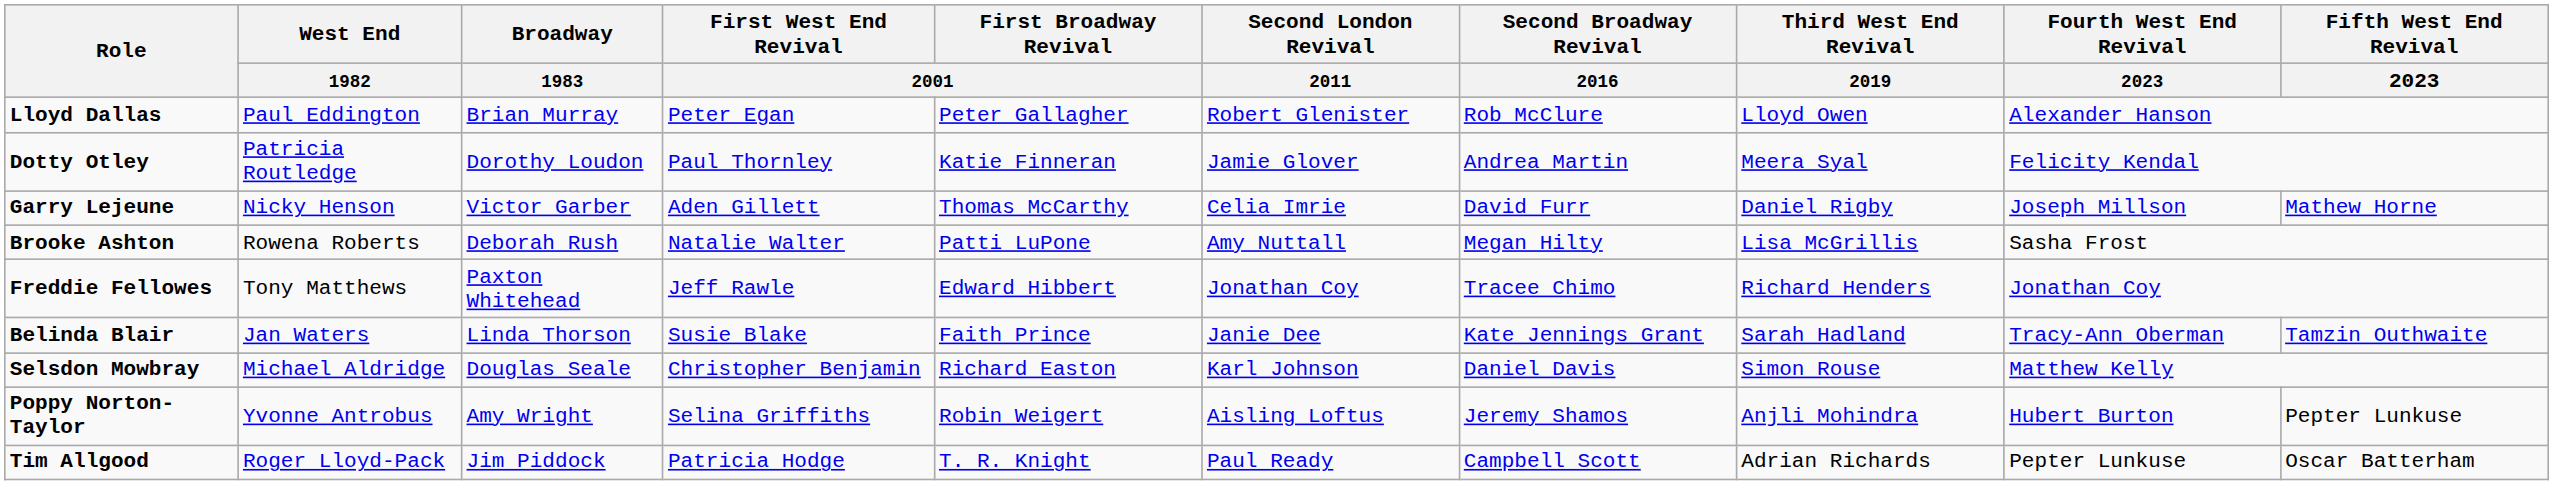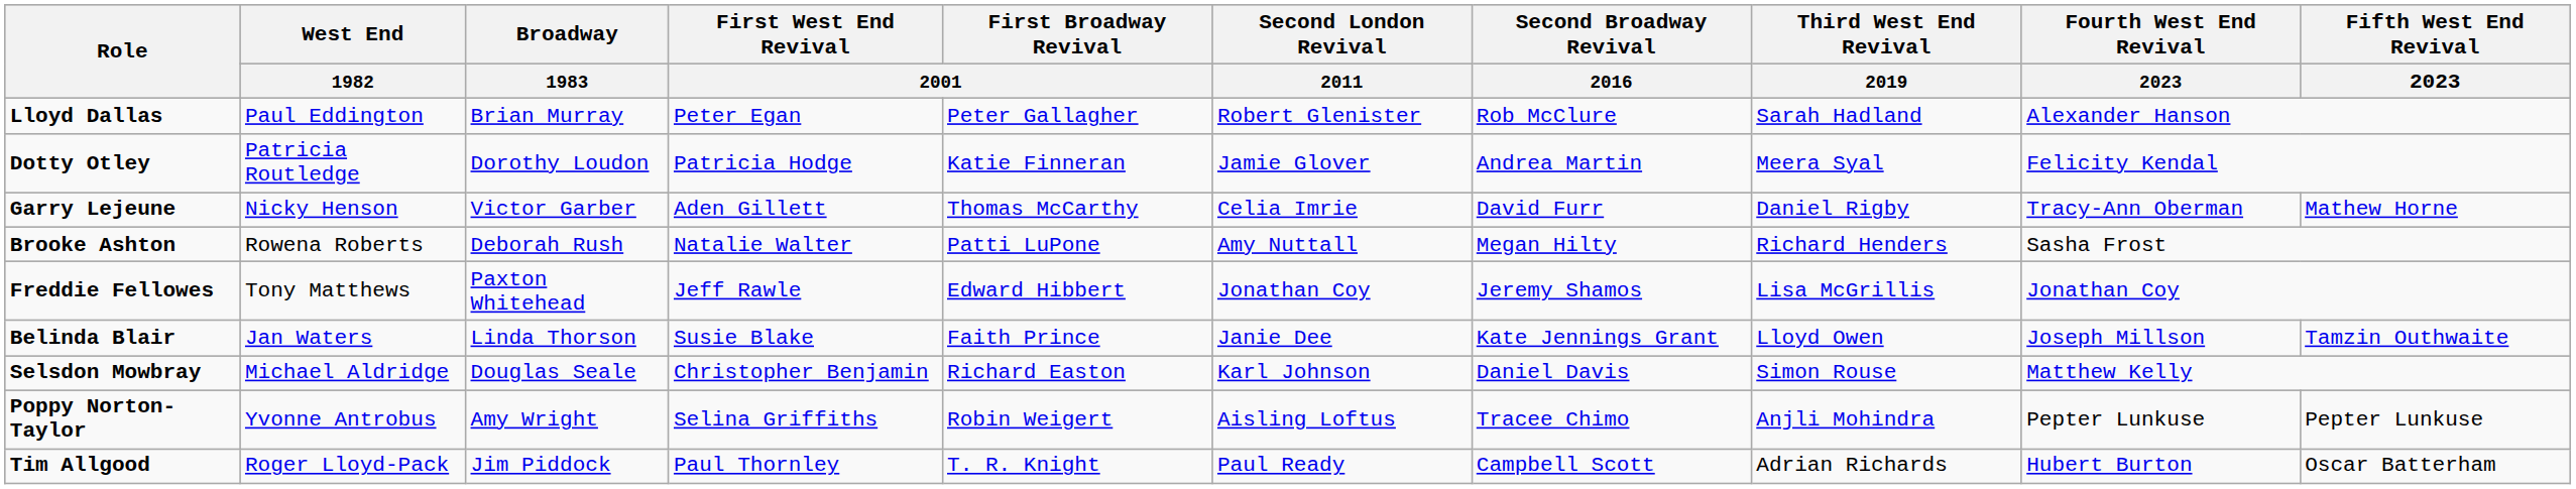 <table class="wikitable">
 <tr>
 <th rowspan="2">Role</th>
 <th>West End</th>
 <th>Broadway</th>
 <th>First West End Revival</th>
 <th>First Broadway Revival</th>
 <th>Second London Revival</th>
 <th>Second Broadway Revival</th>
 <th>Third West End Revival</th>
 <th>Fourth West End Revival</th>
 <th>Fifth West End Revival</th>
 </tr>
 <tr>
 <th><small>1982</small></th>
 <th><small>1983</small></th>
 <th colspan="2"><small>2001</small></th>
 <th><small>2011</small></th>
 <th><small>2016</small></th>
 <th><small>2019</small></th>
 <th><small>2023</small></th>
 <th>2023</th>
 </tr>
 <tr>
 <td><strong>Lloyd Dallas</strong></td>
 <td><a href='#'>Paul Eddington</a></td>
 <td><a href='#'>Brian Murray</a></td>
 <td><a href='#'>Peter Egan</a></td>
 <td><a href='#'>Peter Gallagher</a></td>
 <td><a href='#'>Robert Glenister</a></td>
 <td><a href='#'>Rob McClure</a></td>
-<td><a href='#'>Lloyd Owen</a></td>
+<td><a href='#'>Sarah Hadland</a></td>
 <td colspan="2"><a href='#'>Alexander Hanson</a></td>
 </tr>
 <tr>
 <td><strong>Dotty Otley</strong></td>
 <td><a href='#'>Patricia Routledge</a></td>
 <td><a href='#'>Dorothy Loudon</a></td>
-<td><a href='#'>Paul Thornley</a></td>
+<td><a href='#'>Patricia Hodge</a></td>
 <td><a href='#'>Katie Finneran</a></td>
 <td><a href='#'>Jamie Glover</a></td>
 <td><a href='#'>Andrea Martin</a></td>
 <td><a href='#'>Meera Syal</a></td>
 <td colspan="2"><a href='#'>Felicity Kendal</a></td>
 </tr>
 <tr>
 <td><strong>Garry Lejeune</strong></td>
 <td><a href='#'>Nicky Henson</a></td>
 <td><a href='#'>Victor Garber</a></td>
 <td><a href='#'>Aden Gillett</a></td>
 <td><a href='#'>Thomas McCarthy</a></td>
 <td><a href='#'>Celia Imrie</a></td>
 <td><a href='#'>David Furr</a></td>
 <td><a href='#'>Daniel Rigby</a></td>
-<td><a href='#'>Joseph Millson</a></td>
+<td><a href='#'>Tracy-Ann Oberman</a></td>
 <td><a href='#'>Mathew Horne</a></td>
 </tr>
 <tr>
 <td><strong>Brooke Ashton</strong></td>
 <td>Rowena Roberts</td>
 <td><a href='#'>Deborah Rush</a></td>
 <td><a href='#'>Natalie Walter</a></td>
 <td><a href='#'>Patti LuPone</a></td>
 <td><a href='#'>Amy Nuttall</a></td>
 <td><a href='#'>Megan Hilty</a></td>
-<td><a href='#'>Lisa McGrillis</a></td>
+<td><a href='#'>Richard Henders</a></td>
 <td colspan="2">Sasha Frost</td>
 </tr>
 <tr>
 <td><strong>Freddie Fellowes</strong></td>
 <td>Tony Matthews</td>
 <td><a href='#'>Paxton Whitehead</a></td>
 <td><a href='#'>Jeff Rawle</a></td>
 <td><a href='#'>Edward Hibbert</a></td>
 <td><a href='#'>Jonathan Coy</a></td>
-<td><a href='#'>Tracee Chimo</a></td>
-<td><a href='#'>Richard Henders</a></td>
+<td><a href='#'>Jeremy Shamos</a></td>
+<td><a href='#'>Lisa McGrillis</a></td>
 <td colspan="2"><a href='#'>Jonathan Coy</a></td>
 </tr>
 <tr>
 <td><strong>Belinda Blair</strong></td>
 <td><a href='#'>Jan Waters</a></td>
 <td><a href='#'>Linda Thorson</a></td>
 <td><a href='#'>Susie Blake</a></td>
 <td><a href='#'>Faith Prince</a></td>
 <td><a href='#'>Janie Dee</a></td>
 <td><a href='#'>Kate Jennings Grant</a></td>
-<td><a href='#'>Sarah Hadland</a></td>
-<td><a href='#'>Tracy-Ann Oberman</a></td>
+<td><a href='#'>Lloyd Owen</a></td>
+<td><a href='#'>Joseph Millson</a></td>
 <td><a href='#'>Tamzin Outhwaite</a></td>
 </tr>
 <tr>
 <td><strong>Selsdon Mowbray</strong></td>
 <td><a href='#'>Michael Aldridge</a></td>
 <td><a href='#'>Douglas Seale</a></td>
 <td><a href='#'>Christopher Benjamin</a></td>
 <td><a href='#'>Richard Easton</a></td>
 <td><a href='#'>Karl Johnson</a></td>
 <td><a href='#'>Daniel Davis</a></td>
 <td><a href='#'>Simon Rouse</a></td>
 <td colspan="2"><a href='#'>Matthew Kelly</a></td>
 </tr>
 <tr>
 <td><strong>Poppy Norton-Taylor</strong></td>
 <td><a href='#'>Yvonne Antrobus</a></td>
 <td><a href='#'>Amy Wright</a></td>
 <td><a href='#'>Selina Griffiths</a></td>
 <td><a href='#'>Robin Weigert</a></td>
 <td><a href='#'>Aisling Loftus</a></td>
-<td><a href='#'>Jeremy Shamos</a></td>
+<td><a href='#'>Tracee Chimo</a></td>
 <td><a href='#'>Anjli Mohindra</a></td>
-<td><a href='#'>Hubert Burton</a></td>
+<td>Pepter Lunkuse</td>
 <td>Pepter Lunkuse</td>
 </tr>
 <tr>
 <td><strong>Tim Allgood</strong></td>
 <td><a href='#'>Roger Lloyd-Pack</a></td>
 <td><a href='#'>Jim Piddock</a></td>
-<td><a href='#'>Patricia Hodge</a></td>
+<td><a href='#'>Paul Thornley</a></td>
 <td><a href='#'>T. R. Knight</a></td>
 <td><a href='#'>Paul Ready</a></td>
 <td><a href='#'>Campbell Scott</a></td>
 <td>Adrian Richards</td>
-<td>Pepter Lunkuse</td>
+<td><a href='#'>Hubert Burton</a></td>
 <td>Oscar Batterham</td>
 </tr>
 </table>
